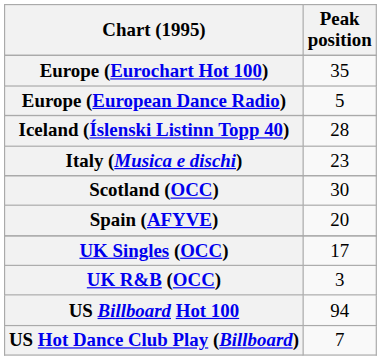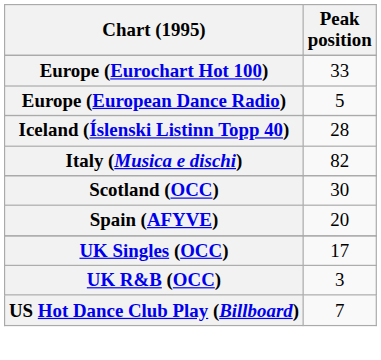 <table class="wikitable sortable plainrowheaders">
 <tr>
 <th>Chart (1995)</th>
 <th>Peak<br>position</th>
 </tr>
 <tr>
 </tr>
 <tr>
 </tr>
 <tr>
 <th scope="row">Europe (<a href='#'>Eurochart Hot 100</a>)</th>
-<td align="center">35</td>
+<td align="center">33</td>
 </tr>
 <tr>
 <th scope="row">Europe (<a href='#'>European Dance Radio</a>)</th>
 <td align="center">5</td>
 </tr>
 <tr>
 </tr>
 <tr>
 </tr>
 <tr>
 <th scope="row">Iceland (<a href='#'>Íslenski Listinn Topp 40</a>)</th>
 <td align="center">28</td>
 </tr>
 <tr>
 <th scope="row">Italy (<em><a href='#'>Musica e dischi</a></em>)</th>
-<td align="center">23</td>
+<td align="center">82</td>
 </tr>
 <tr>
 </tr>
 <tr>
 </tr>
 <tr>
 </tr>
 <tr>
 <th scope="row">Scotland (<a href='#'>OCC</a>)</th>
 <td align="center">30</td>
 </tr>
 <tr>
 <th scope="row">Spain (<a href='#'>AFYVE</a>)</th>
 <td align="center">20</td>
 </tr>
 <tr>
 </tr>
 <tr>
 </tr>
 <tr>
 <th scope="row"><a href='#'>UK Singles</a> (<a href='#'>OCC</a>)</th>
 <td align="center">17</td>
 </tr>
 <tr>
 <th scope="row"><a href='#'>UK R&B</a> (<a href='#'>OCC</a>)</th>
 <td align="center">3</td>
 </tr>
 <tr>
-<th scope="row">US <em><a href='#'>Billboard</a></em> <a href='#'>Hot 100</a></th>
-<td align="center">94</td>
-</tr>
-<tr>
 <th scope="row">US <a href='#'>Hot Dance Club Play</a> (<em><a href='#'>Billboard</a></em>)</th>
 <td align="center">7</td>
 </tr>
 </table>
